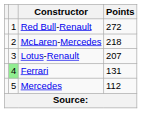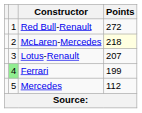 <table class="wikitable" style="font-size: 85%;">
 <tr>
 <th></th>
 <th></th>
 <th>Constructor</th>
 <th>Points</th>
 </tr>
 <tr>
 <td align="left"></td>
 <td align="center">1</td>
 <td> <a href='#'>Red Bull</a>-<a href='#'>Renault</a></td>
 <td align="left">272</td>
 </tr>
 <tr>
 <td align="left"></td>
 <td align="center">2</td>
 <td> <a href='#'>McLaren</a>-<a href='#'>Mercedes</a></td>
-<td align="left">218</td>
+<td align="left" style="background: lightyellow;">218</td>
 </tr>
 <tr>
 <td align="left"></td>
 <td align="center">3</td>
 <td> <a href='#'>Lotus</a>-<a href='#'>Renault</a></td>
 <td align="left">207</td>
 </tr>
 <tr>
 <td align="left"></td>
 <td align="center" style="background: lightgreen;">4</td>
 <td> <a href='#'>Ferrari</a></td>
-<td align="left">131</td>
+<td align="left">199</td>
 </tr>
 <tr>
 <td align="left"></td>
 <td align="center">5</td>
 <td> <a href='#'>Mercedes</a></td>
 <td align="left">112</td>
 </tr>
 <tr>
 <th colspan=4>Source: </th>
 </tr>
 </table>
